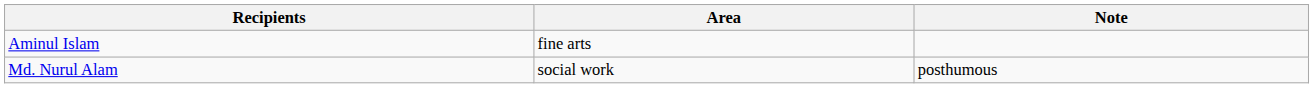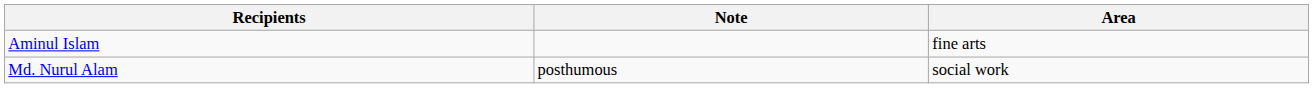 <table class="wikitable" style="width:80%;">
 <tr>
 <th>Recipients</th>
+<th>Note</th>
 <th>Area</th>
-<th>Note</th>
 </tr>
 <tr>
 <td><a href='#'>Aminul Islam</a></td>
+<td></td>
 <td>fine arts</td>
-<td></td>
 </tr>
 <tr>
 <td><a href='#'>Md. Nurul Alam</a></td>
+<td>posthumous</td>
 <td>social work</td>
-<td>posthumous</td>
 </tr>
 </table>
